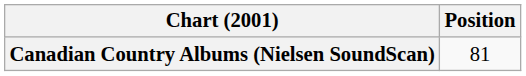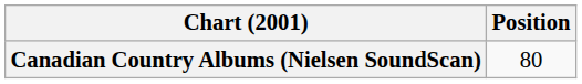 <table class="wikitable plainrowheaders" style="text-align:center">
 <tr>
 <th scope="col">Chart (2001)</th>
 <th scope="col">Position</th>
 </tr>
 <tr>
 <th scope="row">Canadian Country Albums (Nielsen SoundScan)</th>
-<td>81</td>
+<td>80</td>
 </tr>
 </table>
